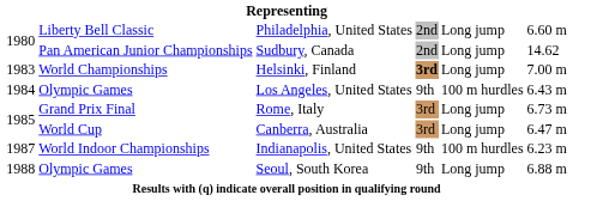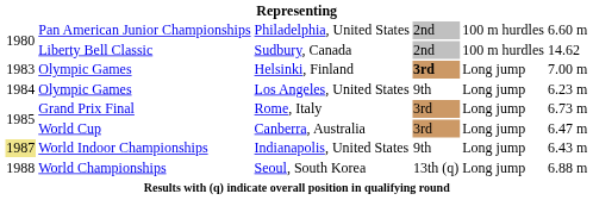 <table>
 <tr>
 <th colspan=6>Representing </th>
 </tr>
 <tr>
 <td rowspan=2>1980</td>
-<td><a href='#'>Liberty Bell Classic</a></td>
+<td><a href='#'>Pan American Junior Championships</a></td>
 <td><a href='#'>Philadelphia</a>, United States</td>
 <td bgcolor=silver>2nd</td>
-<td>Long jump</td>
+<td>100 m hurdles</td>
 <td>6.60 m</td>
 </tr>
 <tr>
-<td><a href='#'>Pan American Junior Championships</a></td>
+<td><a href='#'>Liberty Bell Classic</a></td>
 <td><a href='#'>Sudbury</a>, Canada</td>
 <td bgcolor=silver>2nd</td>
-<td>Long jump</td>
+<td>100 m hurdles</td>
 <td>14.62</td>
 </tr>
 <tr>
 <td>1983</td>
-<td><a href='#'>World Championships</a></td>
+<td><a href='#'>Olympic Games</a></td>
 <td><a href='#'>Helsinki</a>, Finland</td>
 <td bgcolor=cc9966><strong>3rd</strong></td>
 <td>Long jump</td>
 <td>7.00 m</td>
 </tr>
 <tr>
 <td>1984</td>
 <td><a href='#'>Olympic Games</a></td>
 <td><a href='#'>Los Angeles</a>, United States</td>
 <td>9th</td>
-<td>100 m hurdles</td>
-<td>6.43 m</td>
+<td>Long jump</td>
+<td>6.23 m</td>
 </tr>
 <tr>
 <td rowspan=2>1985</td>
 <td><a href='#'>Grand Prix Final</a></td>
 <td><a href='#'>Rome</a>, Italy</td>
 <td bgcolor=cc9966>3rd</td>
 <td>Long jump</td>
 <td>6.73 m</td>
 </tr>
 <tr>
 <td><a href='#'>World Cup</a></td>
 <td><a href='#'>Canberra</a>, Australia</td>
 <td bgcolor=cc9966>3rd</td>
 <td>Long jump</td>
 <td>6.47 m</td>
 </tr>
 <tr>
-<td>1987</td>
+<td style="background: khaki;">1987</td>
 <td><a href='#'>World Indoor Championships</a></td>
 <td><a href='#'>Indianapolis</a>, United States</td>
 <td>9th</td>
-<td>100 m hurdles</td>
-<td>6.23 m</td>
+<td>Long jump</td>
+<td>6.43 m</td>
 </tr>
 <tr>
 <td>1988</td>
-<td><a href='#'>Olympic Games</a></td>
+<td><a href='#'>World Championships</a></td>
 <td><a href='#'>Seoul</a>, South Korea</td>
-<td>9th</td>
+<td>13th (q)</td>
 <td>Long jump</td>
 <td>6.88 m</td>
 </tr>
 <tr>
 <th colspan=6><small><strong>Results with (q) indicate overall position in qualifying round</strong></small></th>
 </tr>
 </table>
